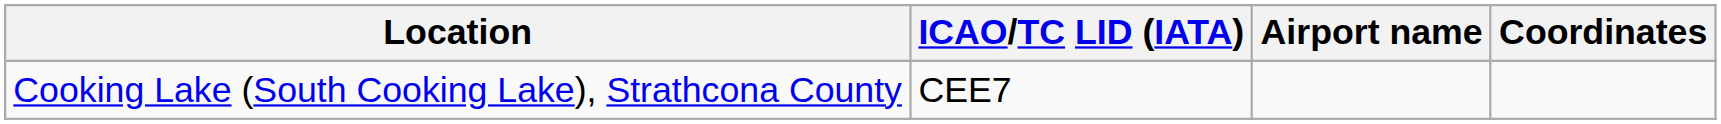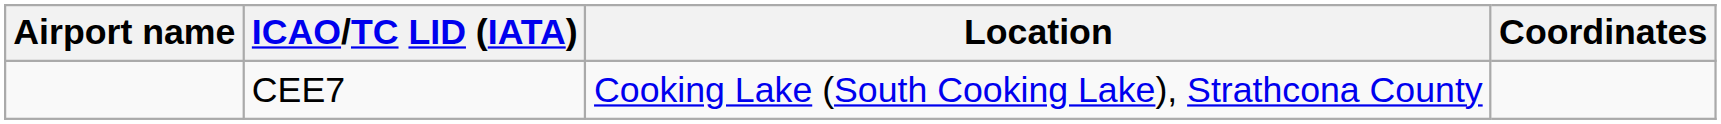 <table class="wikitable sortable">
 <tr>
+<th>Airport name</th>
+<th><a href='#'>ICAO</a>/<a href='#'>TC</a> <a href='#'>LID</a> (<a href='#'>IATA</a>)</th>
 <th>Location</th>
-<th><a href='#'>ICAO</a>/<a href='#'>TC</a> <a href='#'>LID</a> (<a href='#'>IATA</a>)</th>
-<th>Airport name</th>
 <th class=unsortable>Coordinates</th>
 </tr>
 <tr>
+<td></td>
+<td>CEE7</td>
 <td><a href='#'>Cooking Lake</a> (<a href='#'>South Cooking Lake</a>), <a href='#'>Strathcona County</a></td>
-<td>CEE7</td>
-<td></td>
 <td></td>
 </tr>
 </table>
